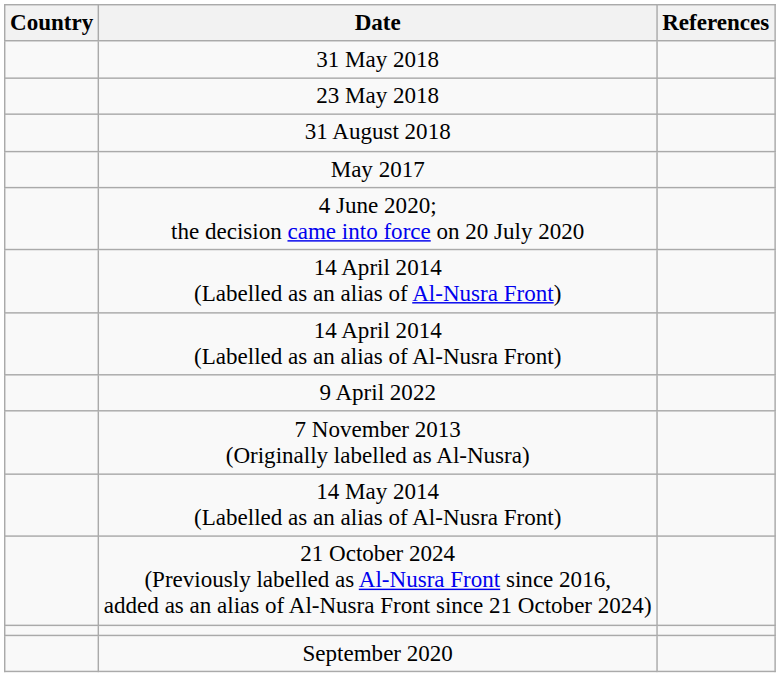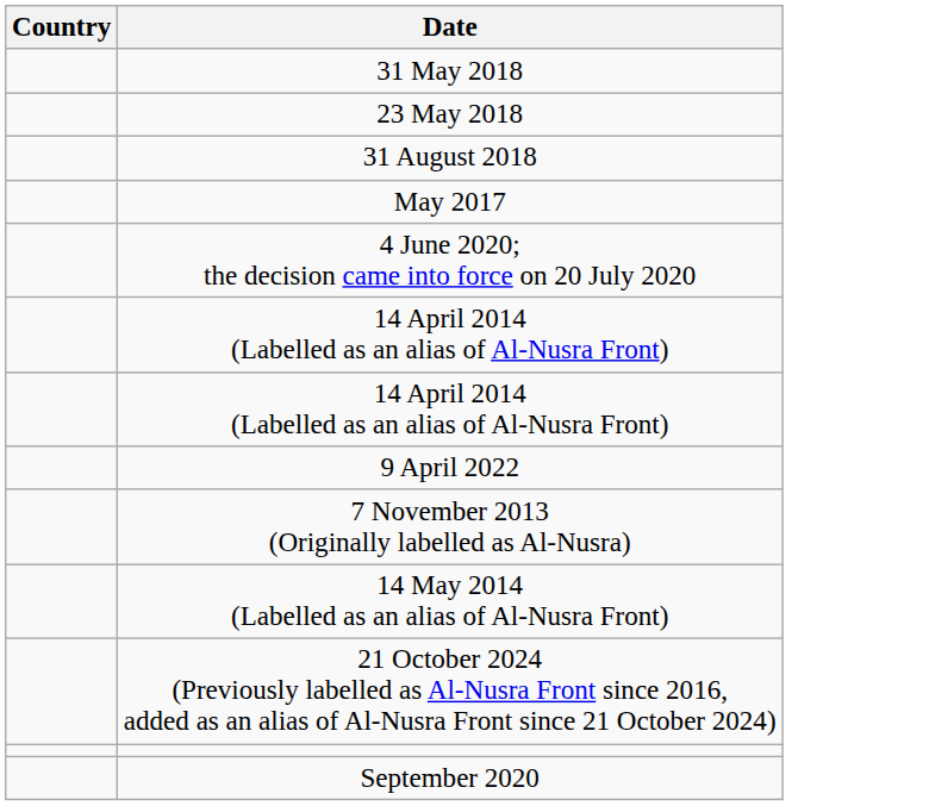 <table class="wikitable" style="text-align:center">
 <tr>
 <th>Country</th>
 <th>Date</th>
-<th>References</th>
 </tr>
 <tr>
 <td></td>
 <td>31 May 2018</td>
-<td></td>
 </tr>
 <tr>
 <td></td>
 <td>23 May 2018</td>
-<td></td>
 </tr>
 <tr>
 <td></td>
 <td>31 August 2018</td>
-<td></td>
 </tr>
 <tr>
 <td></td>
 <td>May 2017</td>
-<td></td>
 </tr>
 <tr>
 <td></td>
 <td>4 June 2020;<br>the decision <a href='#'>came into force</a> on 20 July 2020</td>
-<td></td>
 </tr>
 <tr>
 <td></td>
 <td>14 April 2014<br>(Labelled as an alias of <a href='#'>Al-Nusra Front</a>)</td>
-<td></td>
 </tr>
 <tr>
 <td></td>
 <td>14 April 2014<br>(Labelled as an alias of Al-Nusra Front)</td>
-<td></td>
 </tr>
 <tr>
 <td></td>
 <td>9 April 2022</td>
-<td></td>
 </tr>
 <tr>
 <td></td>
 <td>7 November 2013<br>(Originally labelled as Al-Nusra)</td>
-<td></td>
 </tr>
 <tr>
 <td></td>
 <td>14 May 2014<br>(Labelled as an alias of Al-Nusra Front)</td>
-<td></td>
 </tr>
 <tr>
 <td></td>
 <td>21 October 2024<br>(Previously labelled as <a href='#'>Al-Nusra Front</a> since 2016, <br>added as an alias of Al-Nusra Front since 21 October 2024)</td>
-<td></td>
 </tr>
 <tr>
-<td></td>
 <td></td>
 <td></td>
 </tr>
 <tr>
 <td></td>
 <td>September 2020</td>
-<td></td>
 </tr>
 </table>
